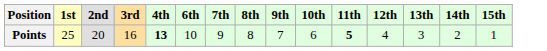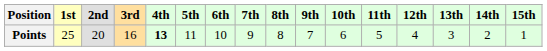 <table class="wikitable" style="font-size:85%; text-align:center">
 <tr>
 <th>Position</th>
 <td style="background:#FFFFBF"> <strong>1st</strong> </td>
 <td style="background:#DFDFDF"> <strong>2nd</strong> </td>
 <td style="background:#FFDF9F"> <strong>3rd</strong> </td>
 <td style="background:#DFFFDF"> <strong>4th</strong> </td>
+<td style="background:#DFFFDF"> <strong>5th</strong> </td>
 <td style="background:#DFFFDF"> <strong>6th</strong> </td>
 <td style="background:#DFFFDF"> <strong>7th</strong> </td>
 <td style="background:#DFFFDF"> <strong>8th</strong> </td>
 <td style="background:#DFFFDF"> <strong>9th</strong> </td>
 <td style="background:#DFFFDF"> <strong>10th</strong> </td>
 <td style="background:#DFFFDF"> <strong>11th</strong> </td>
 <td style="background:#DFFFDF"> <strong>12th</strong> </td>
 <td style="background:#DFFFDF"> <strong>13th</strong> </td>
 <td style="background:#DFFFDF"> <strong>14th</strong> </td>
 <td style="background:#DFFFDF"> <strong>15th</strong> </td>
 </tr>
 <tr>
 <th>Points</th>
 <td style="background:#FFFFBF">25</td>
 <td style="background:#DFDFDF">20</td>
 <td style="background:#FFDF9F">16</td>
 <td style="background:#DFFFDF"><strong>13</strong></td>
+<td style="background:#DFFFDF">11</td>
 <td style="background:#DFFFDF">10</td>
 <td style="background:#DFFFDF">9</td>
 <td style="background:#DFFFDF">8</td>
 <td style="background:#DFFFDF">7</td>
 <td style="background:#DFFFDF">6</td>
-<td style="background:#DFFFDF"><strong>5</strong></td>
+<td style="background:#DFFFDF">5</td>
 <td style="background:#DFFFDF">4</td>
 <td style="background:#DFFFDF">3</td>
 <td style="background:#DFFFDF">2</td>
 <td style="background:#DFFFDF">1</td>
 </tr>
 </table>
